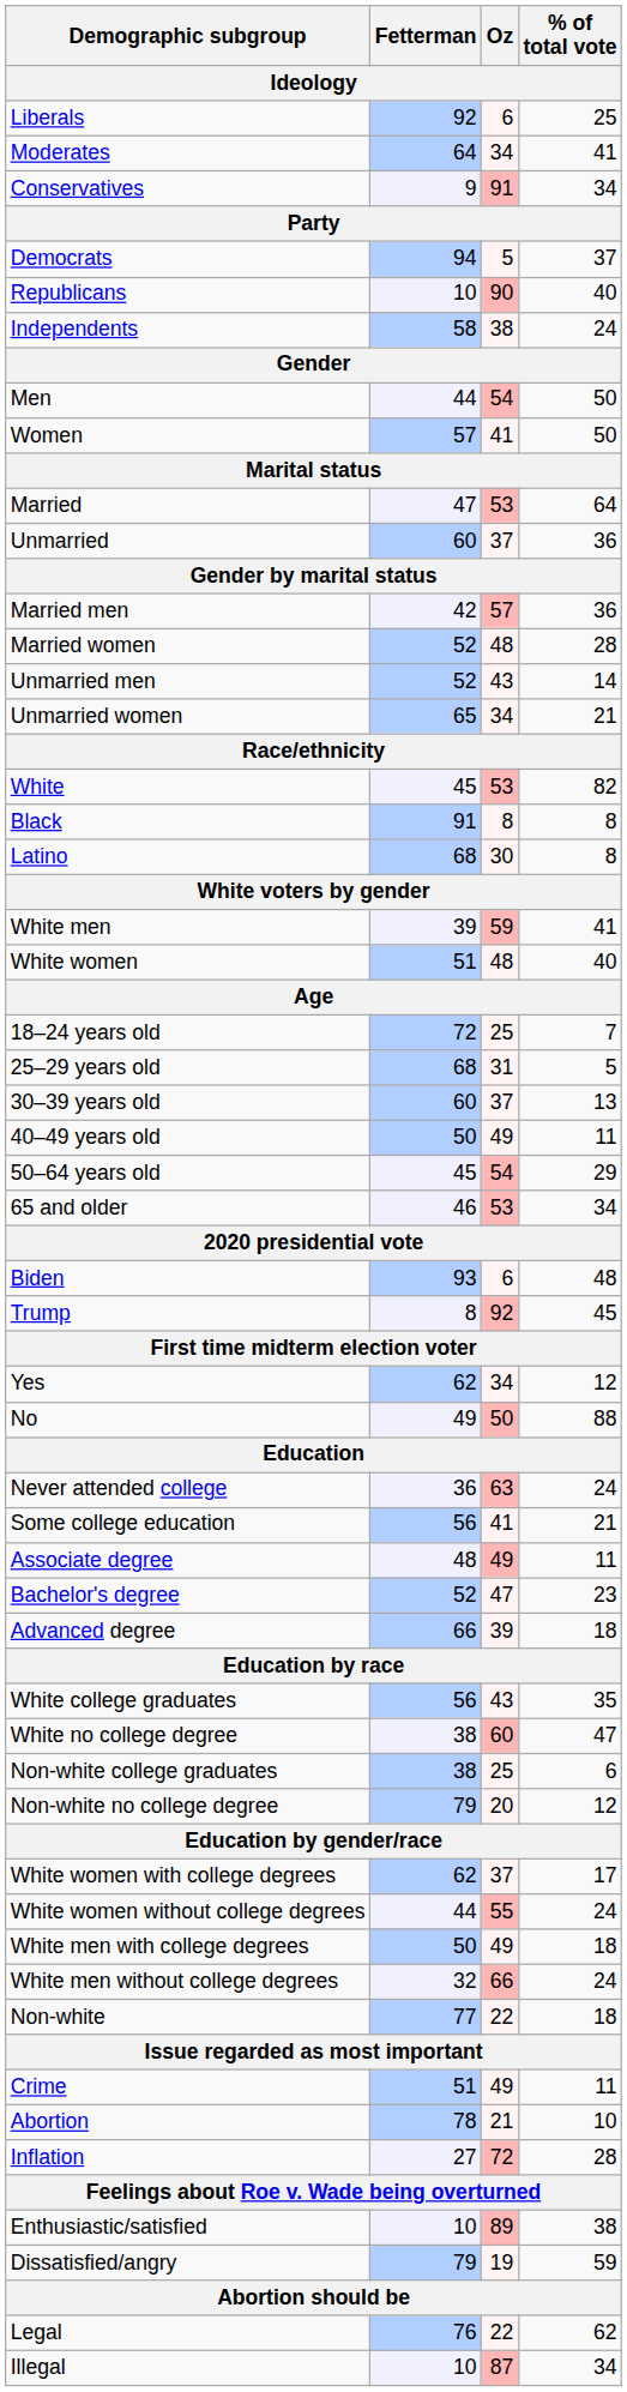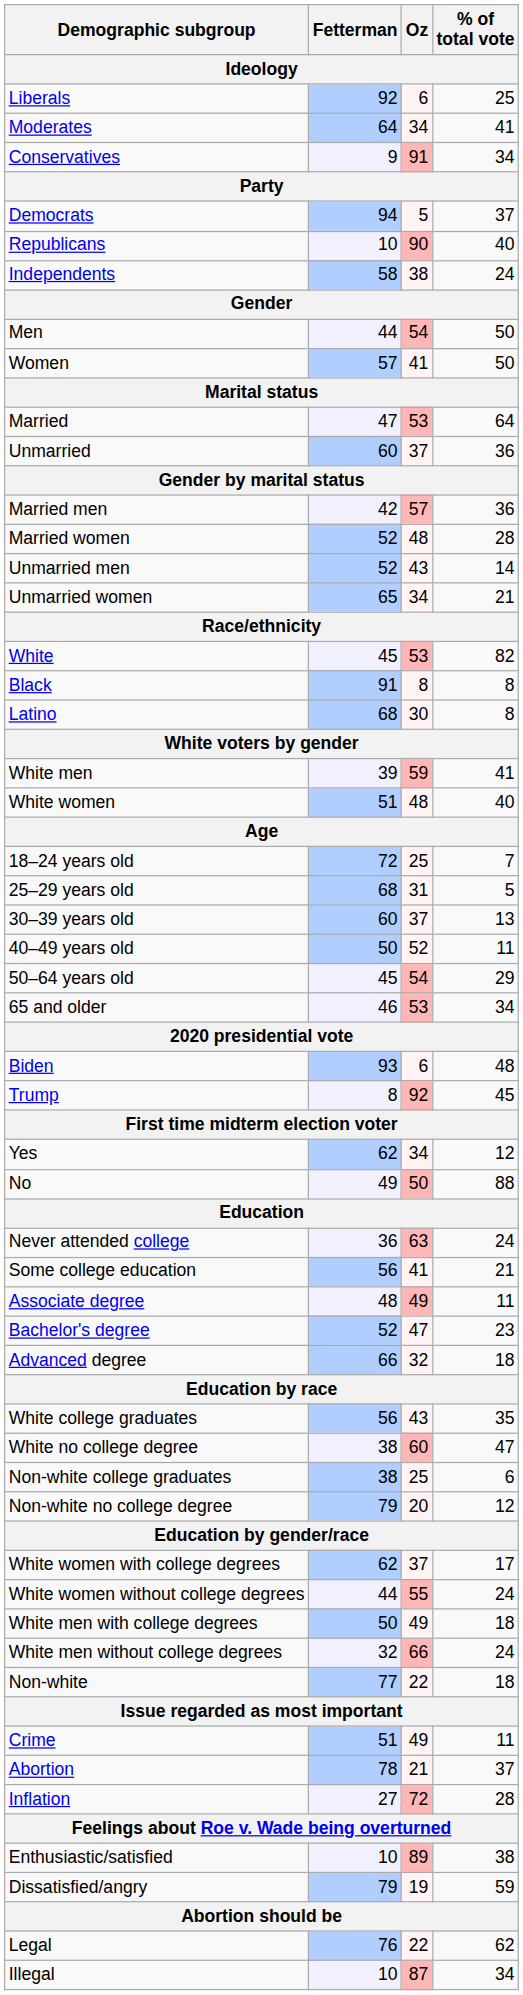 <table class="wikitable sortable" style="font-size:90%; line-height:1.2">
 <tr>
 <th>Demographic subgroup</th>
 <th>Fetterman</th>
 <th>Oz</th>
 <th>% of<br>total vote</th>
 </tr>
 <tr>
 <th colspan="4">Ideology</th>
 </tr>
 <tr>
 <td><a href='#'>Liberals</a></td>
 <td style="text-align:right; background:#b0ceff;">92</td>
 <td style="text-align:right; background:#fff3f3;">6</td>
 <td style="text-align:right;">25</td>
 </tr>
 <tr>
 <td><a href='#'>Moderates</a></td>
 <td style="text-align:right; background:#b0ceff;">64</td>
 <td style="text-align:right; background:#fff3f3;">34</td>
 <td style="text-align:right;">41</td>
 </tr>
 <tr>
 <td><a href='#'>Conservatives</a></td>
 <td style="text-align:right; background:#f0f0ff;">9</td>
 <td style="text-align:right; background:#ffb6b6;">91</td>
 <td style="text-align:right;">34</td>
 </tr>
 <tr>
 <th colspan="4">Party</th>
 </tr>
 <tr>
 <td><a href='#'>Democrats</a></td>
 <td style="text-align:right; background:#b0ceff;">94</td>
 <td style="text-align:right; background:#fff3f3;">5</td>
 <td style="text-align:right;">37</td>
 </tr>
 <tr>
 <td><a href='#'>Republicans</a></td>
 <td style="text-align:right; background:#f0f0ff;">10</td>
 <td style="text-align:right; background:#ffb6b6;">90</td>
 <td style="text-align:right;">40</td>
 </tr>
 <tr>
 <td><a href='#'>Independents</a></td>
 <td style="text-align:right; background:#b0ceff;">58</td>
 <td style="text-align:right; background:#fff3f3;">38</td>
 <td style="text-align:right;">24</td>
 </tr>
 <tr>
 <th colspan="4">Gender</th>
 </tr>
 <tr>
 <td>Men</td>
 <td style="text-align:right; background:#f0f0ff;">44</td>
 <td style="text-align:right; background:#ffb6b6;">54</td>
 <td style="text-align:right;">50</td>
 </tr>
 <tr>
 <td>Women</td>
 <td style="text-align:right; background:#b0ceff;">57</td>
 <td style="text-align:right; background:#fff3f3;">41</td>
 <td style="text-align:right;">50</td>
 </tr>
 <tr>
 <th colspan="4">Marital status</th>
 </tr>
 <tr>
 <td>Married</td>
 <td style="text-align:right; background:#f0f0ff;">47</td>
 <td style="text-align:right; background:#ffb6b6;">53</td>
 <td style="text-align:right;">64</td>
 </tr>
 <tr>
 <td>Unmarried</td>
 <td style="text-align:right; background:#b0ceff;">60</td>
 <td style="text-align:right; background:#fff3f3;">37</td>
 <td style="text-align:right;">36</td>
 </tr>
 <tr>
 <th colspan="4">Gender by marital status</th>
 </tr>
 <tr>
 <td>Married men</td>
 <td style="text-align:right; background:#f0f0ff;">42</td>
 <td style="text-align:right; background:#ffb6b6;">57</td>
 <td style="text-align:right;">36</td>
 </tr>
 <tr>
 <td>Married women</td>
 <td style="text-align:right; background:#b0ceff;">52</td>
 <td style="text-align:right; background:#fff3f3;">48</td>
 <td style="text-align:right;">28</td>
 </tr>
 <tr>
 <td>Unmarried men</td>
 <td style="text-align:right; background:#b0ceff;">52</td>
 <td style="text-align:right; background:#fff3f3;">43</td>
 <td style="text-align:right;">14</td>
 </tr>
 <tr>
 <td>Unmarried women</td>
 <td style="text-align:right; background:#b0ceff;">65</td>
 <td style="text-align:right; background:#fff3f3;">34</td>
 <td style="text-align:right;">21</td>
 </tr>
 <tr>
 <th colspan="4">Race/ethnicity</th>
 </tr>
 <tr>
 <td><a href='#'>White</a></td>
 <td style="text-align:right; background:#f0f0ff;">45</td>
 <td style="text-align:right; background:#ffb6b6;">53</td>
 <td style="text-align:right;">82</td>
 </tr>
 <tr>
 <td><a href='#'>Black</a></td>
 <td style="text-align:right; background:#b0ceff;">91</td>
 <td style="text-align:right; background:#fff3f3;">8</td>
 <td style="text-align:right;">8</td>
 </tr>
 <tr>
 <td><a href='#'>Latino</a></td>
 <td style="text-align:right; background:#b0ceff;">68</td>
 <td style="text-align:right; background:#fff3f3;">30</td>
 <td style="text-align:right;">8</td>
 </tr>
 <tr>
 <th colspan="4">White voters by gender</th>
 </tr>
 <tr>
 <td>White men</td>
 <td style="text-align:right; background:#f0f0ff;">39</td>
 <td style="text-align:right; background:#ffb6b6;">59</td>
 <td style="text-align:right;">41</td>
 </tr>
 <tr>
 <td>White women</td>
 <td style="text-align:right; background:#b0ceff;">51</td>
 <td style="text-align:right; background:#fff3f3;">48</td>
 <td style="text-align:right;">40</td>
 </tr>
 <tr>
 <th colspan="4">Age</th>
 </tr>
 <tr>
 <td>18–24 years old</td>
 <td style="text-align:right; background:#b0ceff;">72</td>
 <td style="text-align:right; background:#fff3f3;">25</td>
 <td style="text-align:right;">7</td>
 </tr>
 <tr>
 <td>25–29 years old</td>
 <td style="text-align:right; background:#b0ceff;">68</td>
 <td style="text-align:right; background:#fff3f3;">31</td>
 <td style="text-align:right;">5</td>
 </tr>
 <tr>
 <td>30–39 years old</td>
 <td style="text-align:right; background:#b0ceff;">60</td>
 <td style="text-align:right; background:#fff3f3;">37</td>
 <td style="text-align:right;">13</td>
 </tr>
 <tr>
 <td>40–49 years old</td>
 <td style="text-align:right; background:#b0ceff;">50</td>
-<td style="text-align:right; background:#fff3f3;">49</td>
+<td style="text-align:right; background:#fff3f3;">52</td>
 <td style="text-align:right;">11</td>
 </tr>
 <tr>
 <td>50–64 years old</td>
 <td style="text-align:right; background:#f0f0ff;">45</td>
 <td style="text-align:right; background:#ffb6b6;">54</td>
 <td style="text-align:right;">29</td>
 </tr>
 <tr>
 <td>65 and older</td>
 <td style="text-align:right; background:#f0f0ff;">46</td>
 <td style="text-align:right; background:#ffb6b6;">53</td>
 <td style="text-align:right;">34</td>
 </tr>
 <tr>
 <th colspan="4">2020 presidential vote</th>
 </tr>
 <tr>
 <td><a href='#'>Biden</a></td>
 <td style="text-align:right; background:#b0ceff;">93</td>
 <td style="text-align:right; background:#fff3f3;">6</td>
 <td style="text-align:right;">48</td>
 </tr>
 <tr>
 <td><a href='#'>Trump</a></td>
 <td style="text-align:right; background:#f0f0ff;">8</td>
 <td style="text-align:right; background:#ffb6b6;">92</td>
 <td style="text-align:right;">45</td>
 </tr>
 <tr>
 <th colspan="4">First time midterm election voter</th>
 </tr>
 <tr>
 <td>Yes</td>
 <td style="text-align:right; background:#b0ceff;">62</td>
 <td style="text-align:right; background:#fff3f3;">34</td>
 <td style="text-align:right;">12</td>
 </tr>
 <tr>
 <td>No</td>
 <td style="text-align:right; background:#f0f0ff;">49</td>
 <td style="text-align:right; background:#ffb6b6;">50</td>
 <td style="text-align:right;">88</td>
 </tr>
 <tr>
 <th colspan="4">Education</th>
 </tr>
 <tr>
 <td>Never attended <a href='#'>college</a></td>
 <td style="text-align:right; background:#f0f0ff;">36</td>
 <td style="text-align:right; background:#ffb6b6;">63</td>
 <td style="text-align:right;">24</td>
 </tr>
 <tr>
 <td>Some college education</td>
 <td style="text-align:right; background:#b0ceff;">56</td>
 <td style="text-align:right; background:#fff3f3;">41</td>
 <td style="text-align:right;">21</td>
 </tr>
 <tr>
 <td><a href='#'>Associate degree</a></td>
 <td style="text-align:right; background:#f0f0ff">48</td>
 <td style="text-align:right; background:#ffb6b6">49</td>
 <td style="text-align:right;">11</td>
 </tr>
 <tr>
 <td><a href='#'>Bachelor's degree</a></td>
 <td style="text-align:right; background:#b0ceff;">52</td>
 <td style="text-align:right; background:#fff3f3;">47</td>
 <td style="text-align:right;">23</td>
 </tr>
 <tr>
 <td><a href='#'>Advanced</a> degree</td>
 <td style="text-align:right; background:#b0ceff;">66</td>
-<td style="text-align:right; background:#fff3f3;">39</td>
+<td style="text-align:right; background:#fff3f3;">32</td>
 <td style="text-align:right;">18</td>
 </tr>
 <tr>
 <th colspan="4">Education by race</th>
 </tr>
 <tr>
 <td>White college graduates</td>
 <td style="text-align:right; background:#b0ceff;">56</td>
 <td style="text-align:right; background:#fff3f3;">43</td>
 <td style="text-align:right;">35</td>
 </tr>
 <tr>
 <td>White no college degree</td>
 <td style="text-align:right; background:#f0f0ff;">38</td>
 <td style="text-align:right; background:#ffb6b6;">60</td>
 <td style="text-align:right;">47</td>
 </tr>
 <tr>
 <td>Non-white college graduates</td>
 <td style="text-align:right; background:#b0ceff;">38</td>
 <td style="text-align:right; background:#fff3f3;">25</td>
 <td style="text-align:right;">6</td>
 </tr>
 <tr>
 <td>Non-white no college degree</td>
 <td style="text-align:right; background:#b0ceff;">79</td>
 <td style="text-align:right; background:#fff3f3;">20</td>
 <td style="text-align:right;">12</td>
 </tr>
 <tr>
 <th colspan="4">Education by gender/race</th>
 </tr>
 <tr>
 <td>White women with college degrees</td>
 <td style="text-align:right; background:#b0ceff;">62</td>
 <td style="text-align:right; background:#fff3f3;">37</td>
 <td style="text-align:right;">17</td>
 </tr>
 <tr>
 <td>White women without college degrees</td>
 <td style="text-align:right; background:#f0f0ff;">44</td>
 <td style="text-align:right; background:#ffb6b6;">55</td>
 <td style="text-align:right;">24</td>
 </tr>
 <tr>
 <td>White men with college degrees</td>
 <td style="text-align:right; background:#b0ceff;">50</td>
 <td style="text-align:right; background:#fff3f3;">49</td>
 <td style="text-align:right;">18</td>
 </tr>
 <tr>
 <td>White men without college degrees</td>
 <td style="text-align:right; background:#f0f0ff;">32</td>
 <td style="text-align:right; background:#ffb6b6;">66</td>
 <td style="text-align:right;">24</td>
 </tr>
 <tr>
 <td>Non-white</td>
 <td style="text-align:right; background:#b0ceff;">77</td>
 <td style="text-align:right; background:#fff3f3;">22</td>
 <td style="text-align:right;">18</td>
 </tr>
 <tr>
 <th colspan="4">Issue regarded as most important</th>
 </tr>
 <tr>
 <td><a href='#'>Crime</a></td>
 <td style="text-align:right; background:#b0ceff;">51</td>
 <td style="text-align:right; background:#fff3f3;">49</td>
 <td style="text-align:right;">11</td>
 </tr>
 <tr>
 <td><a href='#'>Abortion</a></td>
 <td style="text-align:right; background:#b0ceff">78</td>
 <td style="text-align:right; background:#fff3f3">21</td>
-<td style="text-align:right;">10</td>
+<td style="text-align:right;">37</td>
 </tr>
 <tr>
 <td><a href='#'>Inflation</a></td>
 <td style="text-align:right; background:#f0f0ff">27</td>
 <td style="text-align:right; background:#ffb6b6;">72</td>
 <td style="text-align:right;">28</td>
 </tr>
 <tr>
 <th colspan="4">Feelings about <a href='#'>Roe v. Wade being overturned</a></th>
 </tr>
 <tr>
 <td>Enthusiastic/satisfied</td>
 <td style="text-align:right; background:#f0f0ff;">10</td>
 <td style="text-align:right; background:#ffb6b6;">89</td>
 <td style="text-align:right;">38</td>
 </tr>
 <tr>
 <td>Dissatisfied/angry</td>
 <td style="text-align:right; background:#b0ceff">79</td>
 <td style="text-align:right; background:#fff3f3">19</td>
 <td style="text-align:right;">59</td>
 </tr>
 <tr>
 <th colspan="4">Abortion should be</th>
 </tr>
 <tr>
 <td>Legal</td>
 <td style="text-align:right; background:#b0ceff;">76</td>
 <td style="text-align:right; background:#fff3f3;">22</td>
 <td style="text-align:right;">62</td>
 </tr>
 <tr>
 <td>Illegal</td>
 <td style="text-align:right; background:#f0f0ff;">10</td>
 <td style="text-align:right; background:#ffb6b6;">87</td>
 <td style="text-align:right;">34</td>
 </tr>
 </table>
